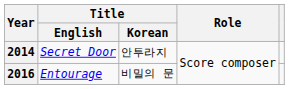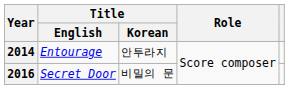 <table class="wikitable sortable plainrowheaders">
 <tr>
 <th rowspan="2" scope="col">Year</th>
 <th colspan="2" scope="col">Title</th>
 <th rowspan="2" scope="col">Role</th>
 <th rowspan="2" scope="col" class="unsortable"></th>
 </tr>
 <tr>
 <th scope="col">English</th>
 <th scope="col">Korean</th>
 </tr>
 <tr>
 <th scope="row">2014</th>
-<td><em><a href='#'>Secret Door</a></em></td>
+<td><em><a href='#'>Entourage</a></em></td>
 <td>안투라지</td>
 <td rowspan="2">Score composer</td>
 <td></td>
 </tr>
 <tr>
 <th scope="row">2016</th>
-<td><em><a href='#'>Entourage</a></em></td>
+<td><em><a href='#'>Secret Door</a></em></td>
 <td>비밀의 문</td>
 <td></td>
 </tr>
 </table>
